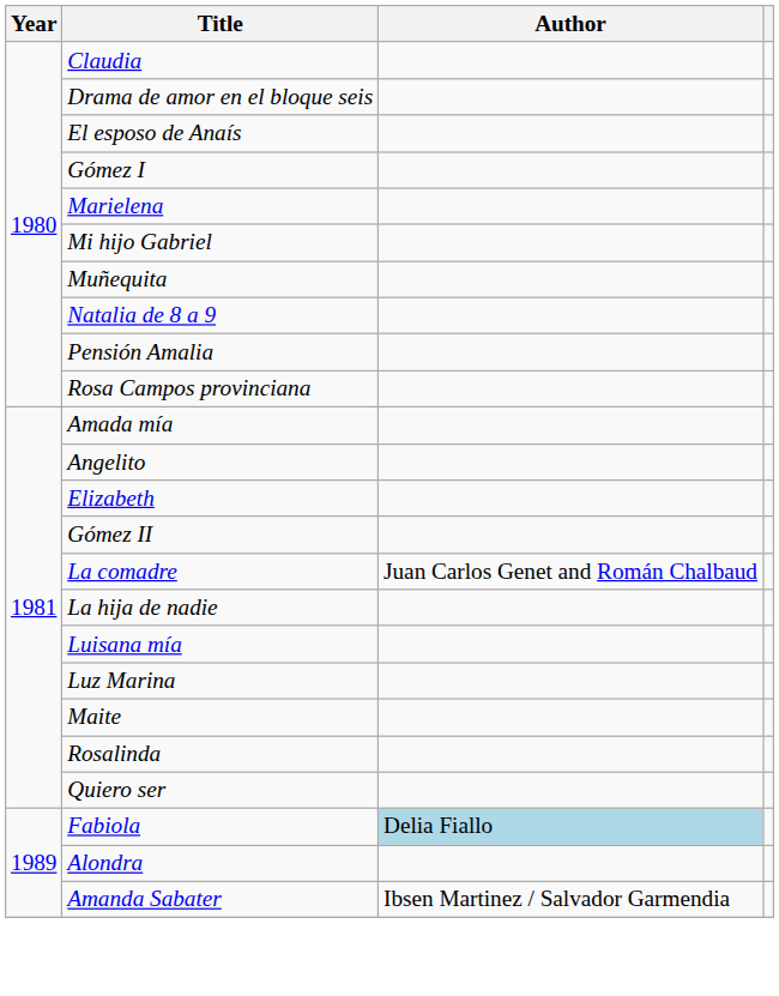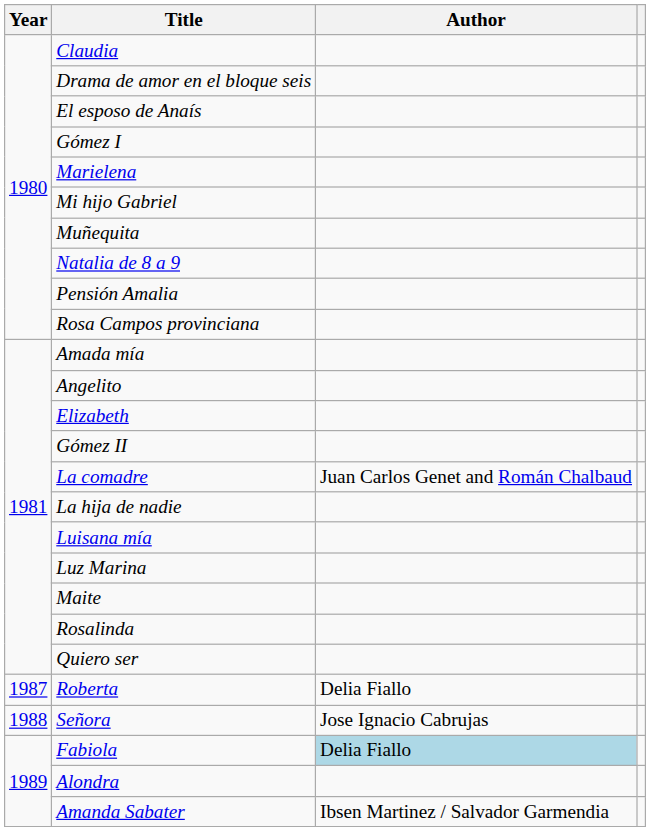 <table class="wikitable sortable">
 <tr>
 <th>Year</th>
 <th>Title</th>
 <th>Author</th>
 <th></th>
 </tr>
 <tr>
 <td rowspan="10"><a href='#'>1980</a></td>
 <td><em><a href='#'>Claudia</a></em></td>
 <td></td>
 <td></td>
 </tr>
 <tr>
 <td><em>Drama de amor en el bloque seis</em></td>
 <td></td>
 <td></td>
 </tr>
 <tr>
 <td><em>El esposo de Anaís</em></td>
 <td></td>
 <td></td>
 </tr>
 <tr>
 <td><em>Gómez I</em></td>
 <td></td>
 <td></td>
 </tr>
 <tr>
 <td><em><a href='#'>Marielena</a></em></td>
 <td></td>
 <td></td>
 </tr>
 <tr>
 <td><em>Mi hijo Gabriel</em></td>
 <td></td>
 <td></td>
 </tr>
 <tr>
 <td><em>Muñequita</em></td>
 <td></td>
 <td></td>
 </tr>
 <tr>
 <td><em><a href='#'>Natalia de 8 a 9</a></em></td>
 <td></td>
 <td></td>
 </tr>
 <tr>
 <td><em>Pensión Amalia</em></td>
 <td></td>
 <td></td>
 </tr>
 <tr>
 <td><em>Rosa Campos provinciana</em></td>
 <td></td>
 <td></td>
 </tr>
 <tr>
 <td rowspan="11"><a href='#'>1981</a></td>
 <td><em>Amada mía</em></td>
 <td></td>
 <td></td>
 </tr>
 <tr>
 <td><em>Angelito</em></td>
 <td></td>
 <td></td>
 </tr>
 <tr>
 <td><em><a href='#'>Elizabeth</a></em></td>
 <td></td>
 <td></td>
 </tr>
 <tr>
 <td><em>Gómez II</em></td>
 <td></td>
 <td></td>
 </tr>
 <tr>
 <td><em><a href='#'>La comadre</a></em></td>
 <td>Juan Carlos Genet and <a href='#'>Román Chalbaud</a></td>
 <td></td>
 </tr>
 <tr>
 <td><em>La hija de nadie</em></td>
 <td></td>
 <td></td>
 </tr>
 <tr>
 <td><em><a href='#'>Luisana mía</a></em></td>
 <td></td>
 <td></td>
 </tr>
 <tr>
 <td><em>Luz Marina</em></td>
 <td></td>
 <td></td>
 </tr>
 <tr>
 <td><em>Maite</em></td>
 <td></td>
 <td></td>
 </tr>
 <tr>
 <td><em>Rosalinda</em></td>
 <td></td>
 <td></td>
 </tr>
 <tr>
 <td><em>Quiero ser</em></td>
 <td></td>
 <td></td>
 </tr>
 <tr>
+<td rowspan="1"><a href='#'>1987</a></td>
+<td><em><a href='#'>Roberta</a></em></td>
+<td>Delia Fiallo</td>
+<td></td>
+</tr>
+<tr>
+<td rowspan="1"><a href='#'>1988</a></td>
+<td><em><a href='#'>Señora</a></em></td>
+<td>Jose Ignacio Cabrujas</td>
+<td></td>
+</tr>
+<tr>
 <td rowspan="3"><a href='#'>1989</a></td>
 <td><em><a href='#'>Fabiola</a></em></td>
 <td style="background: lightblue;">Delia Fiallo</td>
 <td></td>
 </tr>
 <tr>
 <td><em><a href='#'>Alondra</a></em></td>
 <td></td>
 <td></td>
 </tr>
 <tr>
 <td><em><a href='#'>Amanda Sabater</a></em></td>
 <td>Ibsen Martinez / Salvador Garmendia</td>
 <td></td>
 </tr>
 <tr>
 </tr>
 </table>
